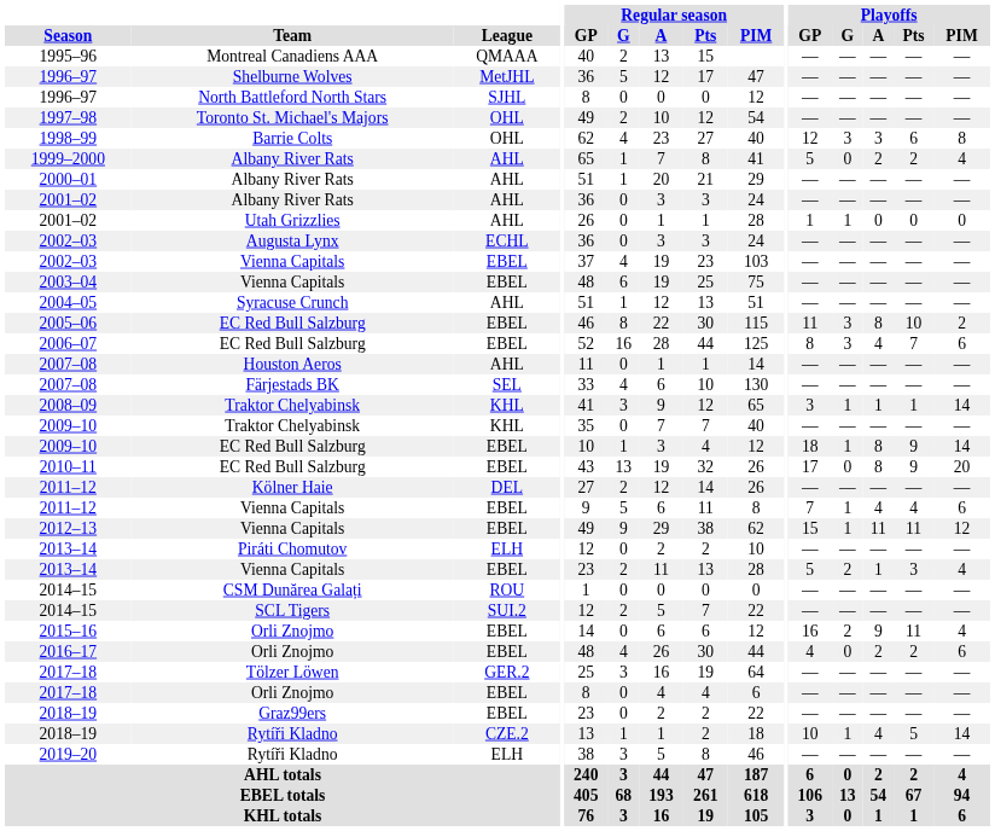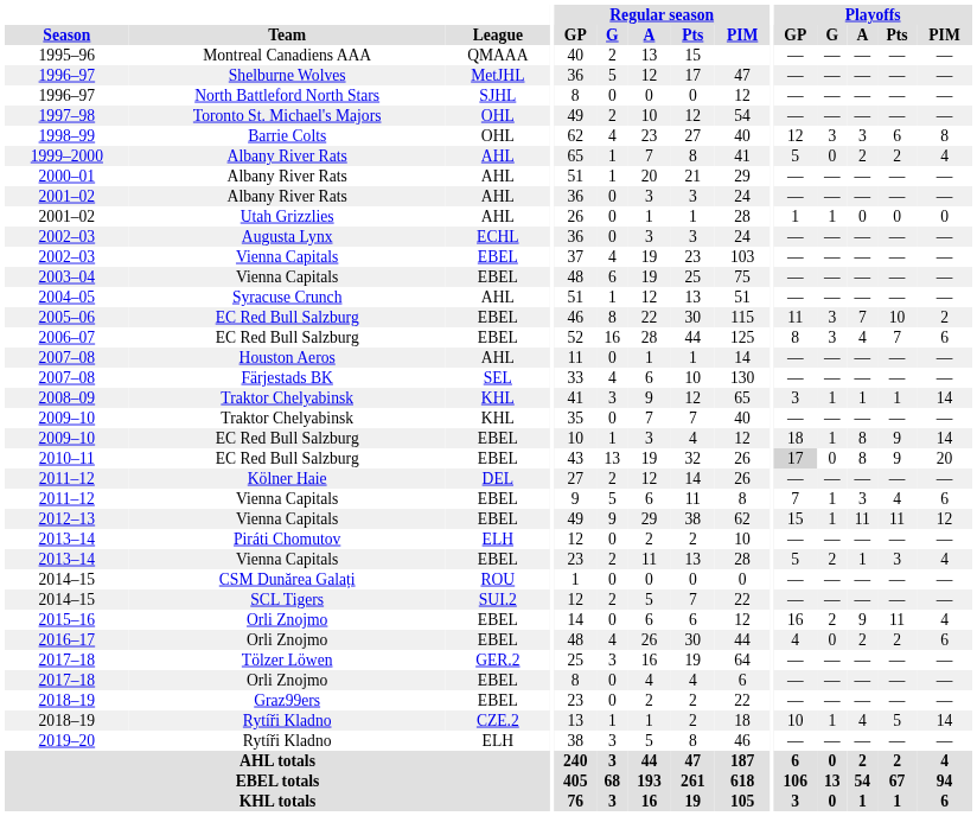 <table border="0" cellpadding="1" cellspacing="0" style="text-align:center; width:60em">
 <tr bgcolor="#e0e0e0">
 <th colspan="3" bgcolor="#ffffff"></th>
 <th rowspan="99" bgcolor="#ffffff"></th>
 <th colspan="5"><a href='#'>Regular season</a></th>
 <th rowspan="99" bgcolor="#ffffff"></th>
 <th colspan="5"><a href='#'>Playoffs</a></th>
 </tr>
 <tr bgcolor="#e0e0e0">
 <th><a href='#'>Season</a></th>
 <th>Team</th>
 <th>League</th>
 <th>GP</th>
 <th><a href='#'>G</a></th>
 <th><a href='#'>A</a></th>
 <th><a href='#'>Pts</a></th>
 <th><a href='#'>PIM</a></th>
 <th>GP</th>
 <th>G</th>
 <th>A</th>
 <th>Pts</th>
 <th>PIM</th>
 </tr>
 <tr>
 <td>1995–96</td>
 <td>Montreal Canadiens AAA</td>
 <td>QMAAA</td>
 <td>40</td>
 <td>2</td>
 <td>13</td>
 <td>15</td>
 <td></td>
 <td>—</td>
 <td>—</td>
 <td>—</td>
 <td>—</td>
 <td>—</td>
 </tr>
 <tr bgcolor="#f0f0f0">
 <td><a href='#'>1996–97</a></td>
 <td><a href='#'>Shelburne Wolves</a></td>
 <td><a href='#'>MetJHL</a></td>
 <td>36</td>
 <td>5</td>
 <td>12</td>
 <td>17</td>
 <td>47</td>
 <td>—</td>
 <td>—</td>
 <td>—</td>
 <td>—</td>
 <td>—</td>
 </tr>
 <tr>
 <td>1996–97</td>
 <td><a href='#'>North Battleford North Stars</a></td>
 <td><a href='#'>SJHL</a></td>
 <td>8</td>
 <td>0</td>
 <td>0</td>
 <td>0</td>
 <td>12</td>
 <td>—</td>
 <td>—</td>
 <td>—</td>
 <td>—</td>
 <td>—</td>
 </tr>
 <tr bgcolor="#f0f0f0">
 <td><a href='#'>1997–98</a></td>
 <td><a href='#'>Toronto St. Michael's Majors</a></td>
 <td><a href='#'>OHL</a></td>
 <td>49</td>
 <td>2</td>
 <td>10</td>
 <td>12</td>
 <td>54</td>
 <td>—</td>
 <td>—</td>
 <td>—</td>
 <td>—</td>
 <td>—</td>
 </tr>
 <tr>
 <td><a href='#'>1998–99</a></td>
 <td><a href='#'>Barrie Colts</a></td>
 <td>OHL</td>
 <td>62</td>
 <td>4</td>
 <td>23</td>
 <td>27</td>
 <td>40</td>
 <td>12</td>
 <td>3</td>
 <td>3</td>
 <td>6</td>
 <td>8</td>
 </tr>
 <tr bgcolor="#f0f0f0">
 <td><a href='#'>1999–2000</a></td>
 <td><a href='#'>Albany River Rats</a></td>
 <td><a href='#'>AHL</a></td>
 <td>65</td>
 <td>1</td>
 <td>7</td>
 <td>8</td>
 <td>41</td>
 <td>5</td>
 <td>0</td>
 <td>2</td>
 <td>2</td>
 <td>4</td>
 </tr>
 <tr>
 <td><a href='#'>2000–01</a></td>
 <td>Albany River Rats</td>
 <td>AHL</td>
 <td>51</td>
 <td>1</td>
 <td>20</td>
 <td>21</td>
 <td>29</td>
 <td>—</td>
 <td>—</td>
 <td>—</td>
 <td>—</td>
 <td>—</td>
 </tr>
 <tr bgcolor="#f0f0f0">
 <td><a href='#'>2001–02</a></td>
 <td>Albany River Rats</td>
 <td>AHL</td>
 <td>36</td>
 <td>0</td>
 <td>3</td>
 <td>3</td>
 <td>24</td>
 <td>—</td>
 <td>—</td>
 <td>—</td>
 <td>—</td>
 <td>—</td>
 </tr>
 <tr>
 <td>2001–02</td>
 <td><a href='#'>Utah Grizzlies</a></td>
 <td>AHL</td>
 <td>26</td>
 <td>0</td>
 <td>1</td>
 <td>1</td>
 <td>28</td>
 <td>1</td>
 <td>1</td>
 <td>0</td>
 <td>0</td>
 <td>0</td>
 </tr>
 <tr bgcolor="#f0f0f0">
 <td><a href='#'>2002–03</a></td>
 <td><a href='#'>Augusta Lynx</a></td>
 <td><a href='#'>ECHL</a></td>
 <td>36</td>
 <td>0</td>
 <td>3</td>
 <td>3</td>
 <td>24</td>
 <td>—</td>
 <td>—</td>
 <td>—</td>
 <td>—</td>
 <td>—</td>
 </tr>
 <tr>
 <td><a href='#'>2002–03</a></td>
 <td><a href='#'>Vienna Capitals</a></td>
 <td><a href='#'>EBEL</a></td>
 <td>37</td>
 <td>4</td>
 <td>19</td>
 <td>23</td>
 <td>103</td>
 <td>—</td>
 <td>—</td>
 <td>—</td>
 <td>—</td>
 <td>—</td>
 </tr>
 <tr bgcolor="#f0f0f0">
 <td><a href='#'>2003–04</a></td>
 <td>Vienna Capitals</td>
 <td>EBEL</td>
 <td>48</td>
 <td>6</td>
 <td>19</td>
 <td>25</td>
 <td>75</td>
 <td>—</td>
 <td>—</td>
 <td>—</td>
 <td>—</td>
 <td>—</td>
 </tr>
 <tr>
 <td><a href='#'>2004–05</a></td>
 <td><a href='#'>Syracuse Crunch</a></td>
 <td>AHL</td>
 <td>51</td>
 <td>1</td>
 <td>12</td>
 <td>13</td>
 <td>51</td>
 <td>—</td>
 <td>—</td>
 <td>—</td>
 <td>—</td>
 <td>—</td>
 </tr>
 <tr bgcolor="#f0f0f0">
 <td><a href='#'>2005–06</a></td>
 <td><a href='#'>EC Red Bull Salzburg</a></td>
 <td>EBEL</td>
 <td>46</td>
 <td>8</td>
 <td>22</td>
 <td>30</td>
 <td>115</td>
 <td>11</td>
 <td>3</td>
-<td>8</td>
+<td>7</td>
 <td>10</td>
 <td>2</td>
 </tr>
 <tr>
 <td><a href='#'>2006–07</a></td>
 <td>EC Red Bull Salzburg</td>
 <td>EBEL</td>
 <td>52</td>
 <td>16</td>
 <td>28</td>
 <td>44</td>
 <td>125</td>
 <td>8</td>
 <td>3</td>
 <td>4</td>
 <td>7</td>
 <td>6</td>
 </tr>
 <tr bgcolor="#f0f0f0">
 <td><a href='#'>2007–08</a></td>
 <td><a href='#'>Houston Aeros</a></td>
 <td>AHL</td>
 <td>11</td>
 <td>0</td>
 <td>1</td>
 <td>1</td>
 <td>14</td>
 <td>—</td>
 <td>—</td>
 <td>—</td>
 <td>—</td>
 <td>—</td>
 </tr>
 <tr>
 <td><a href='#'>2007–08</a></td>
 <td><a href='#'>Färjestads BK</a></td>
 <td><a href='#'>SEL</a></td>
 <td>33</td>
 <td>4</td>
 <td>6</td>
 <td>10</td>
 <td>130</td>
 <td>—</td>
 <td>—</td>
 <td>—</td>
 <td>—</td>
 <td>—</td>
 </tr>
 <tr bgcolor="#f0f0f0">
 <td><a href='#'>2008–09</a></td>
 <td><a href='#'>Traktor Chelyabinsk</a></td>
 <td><a href='#'>KHL</a></td>
 <td>41</td>
 <td>3</td>
 <td>9</td>
 <td>12</td>
 <td>65</td>
 <td>3</td>
 <td>1</td>
 <td>1</td>
 <td>1</td>
 <td>14</td>
 </tr>
 <tr>
 <td><a href='#'>2009–10</a></td>
 <td>Traktor Chelyabinsk</td>
 <td>KHL</td>
 <td>35</td>
 <td>0</td>
 <td>7</td>
 <td>7</td>
 <td>40</td>
 <td>—</td>
 <td>—</td>
 <td>—</td>
 <td>—</td>
 <td>—</td>
 </tr>
 <tr bgcolor="#f0f0f0">
 <td><a href='#'>2009–10</a></td>
 <td>EC Red Bull Salzburg</td>
 <td>EBEL</td>
 <td>10</td>
 <td>1</td>
 <td>3</td>
 <td>4</td>
 <td>12</td>
 <td>18</td>
 <td>1</td>
 <td>8</td>
 <td>9</td>
 <td>14</td>
 </tr>
 <tr>
 <td><a href='#'>2010–11</a></td>
 <td>EC Red Bull Salzburg</td>
 <td>EBEL</td>
 <td>43</td>
 <td>13</td>
 <td>19</td>
 <td>32</td>
 <td>26</td>
-<td>17</td>
+<td style="background: lightgrey;">17</td>
 <td>0</td>
 <td>8</td>
 <td>9</td>
 <td>20</td>
 </tr>
 <tr bgcolor="#f0f0f0">
 <td><a href='#'>2011–12</a></td>
 <td><a href='#'>Kölner Haie</a></td>
 <td><a href='#'>DEL</a></td>
 <td>27</td>
 <td>2</td>
 <td>12</td>
 <td>14</td>
 <td>26</td>
 <td>—</td>
 <td>—</td>
 <td>—</td>
 <td>—</td>
 <td>—</td>
 </tr>
 <tr>
 <td><a href='#'>2011–12</a></td>
 <td>Vienna Capitals</td>
 <td>EBEL</td>
 <td>9</td>
 <td>5</td>
 <td>6</td>
 <td>11</td>
 <td>8</td>
 <td>7</td>
 <td>1</td>
-<td>4</td>
+<td>3</td>
 <td>4</td>
 <td>6</td>
 </tr>
 <tr bgcolor="#f0f0f0">
 <td><a href='#'>2012–13</a></td>
 <td>Vienna Capitals</td>
 <td>EBEL</td>
 <td>49</td>
 <td>9</td>
 <td>29</td>
 <td>38</td>
 <td>62</td>
 <td>15</td>
 <td>1</td>
 <td>11</td>
 <td>11</td>
 <td>12</td>
 </tr>
 <tr>
 <td><a href='#'>2013–14</a></td>
 <td><a href='#'>Piráti Chomutov</a></td>
 <td><a href='#'>ELH</a></td>
 <td>12</td>
 <td>0</td>
 <td>2</td>
 <td>2</td>
 <td>10</td>
 <td>—</td>
 <td>—</td>
 <td>—</td>
 <td>—</td>
 <td>—</td>
 </tr>
 <tr bgcolor="#f0f0f0">
 <td><a href='#'>2013–14</a></td>
 <td>Vienna Capitals</td>
 <td>EBEL</td>
 <td>23</td>
 <td>2</td>
 <td>11</td>
 <td>13</td>
 <td>28</td>
 <td>5</td>
 <td>2</td>
 <td>1</td>
 <td>3</td>
 <td>4</td>
 </tr>
 <tr>
 <td>2014–15</td>
 <td><a href='#'>CSM Dunărea Galați</a></td>
 <td><a href='#'>ROU</a></td>
 <td>1</td>
 <td>0</td>
 <td>0</td>
 <td>0</td>
 <td>0</td>
 <td>—</td>
 <td>—</td>
 <td>—</td>
 <td>—</td>
 <td>—</td>
 </tr>
 <tr bgcolor="#f0f0f0">
 <td>2014–15</td>
 <td><a href='#'>SCL Tigers</a></td>
 <td><a href='#'>SUI.2</a></td>
 <td>12</td>
 <td>2</td>
 <td>5</td>
 <td>7</td>
 <td>22</td>
 <td>—</td>
 <td>—</td>
 <td>—</td>
 <td>—</td>
 <td>—</td>
 </tr>
 <tr>
 <td><a href='#'>2015–16</a></td>
 <td><a href='#'>Orli Znojmo</a></td>
 <td>EBEL</td>
 <td>14</td>
 <td>0</td>
 <td>6</td>
 <td>6</td>
 <td>12</td>
 <td>16</td>
 <td>2</td>
 <td>9</td>
 <td>11</td>
 <td>4</td>
 </tr>
 <tr bgcolor="#f0f0f0">
 <td><a href='#'>2016–17</a></td>
 <td>Orli Znojmo</td>
 <td>EBEL</td>
 <td>48</td>
 <td>4</td>
 <td>26</td>
 <td>30</td>
 <td>44</td>
 <td>4</td>
 <td>0</td>
 <td>2</td>
 <td>2</td>
 <td>6</td>
 </tr>
 <tr>
 <td><a href='#'>2017–18</a></td>
 <td><a href='#'>Tölzer Löwen</a></td>
 <td><a href='#'>GER.2</a></td>
 <td>25</td>
 <td>3</td>
 <td>16</td>
 <td>19</td>
 <td>64</td>
 <td>—</td>
 <td>—</td>
 <td>—</td>
 <td>—</td>
 <td>—</td>
 </tr>
 <tr bgcolor="#f0f0f0">
 <td><a href='#'>2017–18</a></td>
 <td>Orli Znojmo</td>
 <td>EBEL</td>
 <td>8</td>
 <td>0</td>
 <td>4</td>
 <td>4</td>
 <td>6</td>
 <td>—</td>
 <td>—</td>
 <td>—</td>
 <td>—</td>
 <td>—</td>
 </tr>
 <tr>
 <td><a href='#'>2018–19</a></td>
 <td><a href='#'>Graz99ers</a></td>
 <td>EBEL</td>
 <td>23</td>
 <td>0</td>
 <td>2</td>
 <td>2</td>
 <td>22</td>
 <td>—</td>
 <td>—</td>
 <td>—</td>
 <td>—</td>
 <td>—</td>
 </tr>
 <tr bgcolor="#f0f0f0">
 <td>2018–19</td>
 <td><a href='#'>Rytíři Kladno</a></td>
 <td><a href='#'>CZE.2</a></td>
 <td>13</td>
 <td>1</td>
 <td>1</td>
 <td>2</td>
 <td>18</td>
 <td>10</td>
 <td>1</td>
 <td>4</td>
 <td>5</td>
 <td>14</td>
 </tr>
 <tr>
 <td><a href='#'>2019–20</a></td>
 <td>Rytíři Kladno</td>
 <td>ELH</td>
 <td>38</td>
 <td>3</td>
 <td>5</td>
 <td>8</td>
 <td>46</td>
 <td>—</td>
 <td>—</td>
 <td>—</td>
 <td>—</td>
 <td>—</td>
 </tr>
 <tr bgcolor="#e0e0e0">
 <th colspan="3">AHL totals</th>
 <th>240</th>
 <th>3</th>
 <th>44</th>
 <th>47</th>
 <th>187</th>
 <th>6</th>
 <th>0</th>
 <th>2</th>
 <th>2</th>
 <th>4</th>
 </tr>
 <tr bgcolor="#e0e0e0">
 <th colspan="3">EBEL totals</th>
 <th>405</th>
 <th>68</th>
 <th>193</th>
 <th>261</th>
 <th>618</th>
 <th>106</th>
 <th>13</th>
 <th>54</th>
 <th>67</th>
 <th>94</th>
 </tr>
 <tr bgcolor="#e0e0e0">
 <th colspan="3">KHL totals</th>
 <th>76</th>
 <th>3</th>
 <th>16</th>
 <th>19</th>
 <th>105</th>
 <th>3</th>
 <th>0</th>
 <th>1</th>
 <th>1</th>
 <th>6</th>
 </tr>
 </table>
